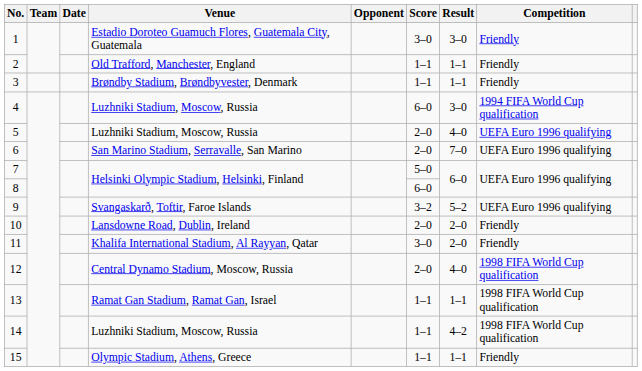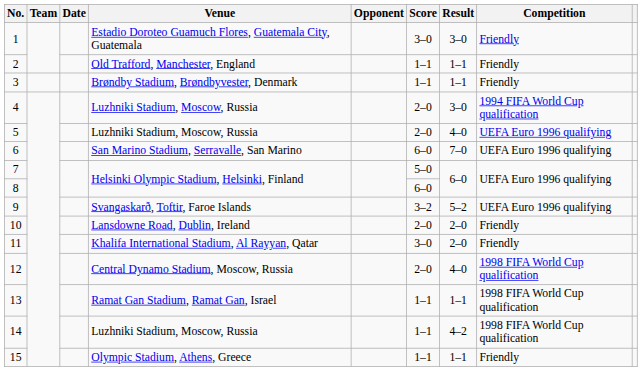 <table class="wikitable sortable">
 <tr>
 <th scope="col">No.</th>
 <th scope="col">Team</th>
 <th scope="col">Date</th>
 <th scope="col">Venue</th>
 <th scope="col">Opponent</th>
 <th scope="col">Score</th>
 <th scope="col">Result</th>
 <th scope="col">Competition</th>
 <th scope="col" class="unsortable"></th>
 </tr>
 <tr>
 <td style="text-align:center">1</td>
 <td rowspan="2"></td>
 <td></td>
 <td><a href='#'>Estadio Doroteo Guamuch Flores</a>, <a href='#'>Guatemala City</a>, Guatemala</td>
 <td></td>
 <td style="text-align:center">3–0</td>
 <td style="text-align:center">3–0</td>
 <td><a href='#'>Friendly</a></td>
 <td></td>
 </tr>
 <tr>
 <td style="text-align:center">2</td>
 <td></td>
 <td><a href='#'>Old Trafford</a>, <a href='#'>Manchester</a>, England</td>
 <td></td>
 <td style="text-align:center">1–1</td>
 <td style="text-align:center">1–1</td>
 <td>Friendly</td>
 <td></td>
 </tr>
 <tr>
 <td style="text-align:center">3</td>
 <td></td>
 <td></td>
 <td><a href='#'>Brøndby Stadium</a>, <a href='#'>Brøndbyvester</a>, Denmark</td>
 <td></td>
 <td style="text-align:center">1–1</td>
 <td style="text-align:center">1–1</td>
 <td>Friendly</td>
 <td></td>
 </tr>
 <tr>
 <td style="text-align:center">4</td>
 <td rowspan="12"></td>
 <td></td>
 <td><a href='#'>Luzhniki Stadium</a>, <a href='#'>Moscow</a>, Russia</td>
 <td></td>
-<td style="text-align:center">6–0</td>
+<td style="text-align:center">2–0</td>
 <td style="text-align:center">3–0</td>
 <td><a href='#'>1994 FIFA World Cup qualification</a></td>
 <td></td>
 </tr>
 <tr>
 <td style="text-align:center">5</td>
 <td></td>
 <td>Luzhniki Stadium, Moscow, Russia</td>
 <td></td>
 <td style="text-align:center">2–0</td>
 <td style="text-align:center">4–0</td>
 <td><a href='#'>UEFA Euro 1996 qualifying</a></td>
 <td></td>
 </tr>
 <tr>
 <td style="text-align:center">6</td>
 <td></td>
 <td><a href='#'>San Marino Stadium</a>, <a href='#'>Serravalle</a>, San Marino</td>
 <td></td>
-<td style="text-align:center">2–0</td>
+<td style="text-align:center">6–0</td>
 <td style="text-align:center">7–0</td>
 <td>UEFA Euro 1996 qualifying</td>
 <td></td>
 </tr>
 <tr>
 <td style="text-align:center">7</td>
 <td rowspan="2"></td>
 <td rowspan="2"><a href='#'>Helsinki Olympic Stadium</a>, <a href='#'>Helsinki</a>, Finland</td>
 <td rowspan="2"></td>
 <td style="text-align:center">5–0</td>
 <td rowspan="2" style="text-align:center">6–0</td>
 <td rowspan="2">UEFA Euro 1996 qualifying</td>
 <td rowspan="2"></td>
 </tr>
 <tr>
 <td style="text-align:center">8</td>
 <td style="text-align:center">6–0</td>
 </tr>
 <tr>
 <td style="text-align:center">9</td>
 <td></td>
 <td><a href='#'>Svangaskarð</a>, <a href='#'>Toftir</a>, Faroe Islands</td>
 <td></td>
 <td style="text-align:center">3–2</td>
 <td style="text-align:center">5–2</td>
 <td>UEFA Euro 1996 qualifying</td>
 <td></td>
 </tr>
 <tr>
 <td style="text-align:center">10</td>
 <td></td>
 <td><a href='#'>Lansdowne Road</a>, <a href='#'>Dublin</a>, Ireland</td>
 <td></td>
 <td style="text-align:center">2–0</td>
 <td style="text-align:center">2–0</td>
 <td>Friendly</td>
 <td></td>
 </tr>
 <tr>
 <td style="text-align:center">11</td>
 <td></td>
 <td><a href='#'>Khalifa International Stadium</a>, <a href='#'>Al Rayyan</a>, Qatar</td>
 <td></td>
 <td style="text-align:center">3–0</td>
 <td style="text-align:center">2–0</td>
 <td>Friendly</td>
 <td></td>
 </tr>
 <tr>
 <td style="text-align:center">12</td>
 <td></td>
 <td><a href='#'>Central Dynamo Stadium</a>, Moscow, Russia</td>
 <td></td>
 <td style="text-align:center">2–0</td>
 <td style="text-align:center">4–0</td>
 <td><a href='#'>1998 FIFA World Cup qualification</a></td>
 <td></td>
 </tr>
 <tr>
 <td style="text-align:center">13</td>
 <td></td>
 <td><a href='#'>Ramat Gan Stadium</a>, <a href='#'>Ramat Gan</a>, Israel</td>
 <td></td>
 <td style="text-align:center">1–1</td>
 <td style="text-align:center">1–1</td>
 <td>1998 FIFA World Cup qualification</td>
 <td></td>
 </tr>
 <tr>
 <td style="text-align:center">14</td>
 <td></td>
 <td>Luzhniki Stadium, Moscow, Russia</td>
 <td></td>
 <td style="text-align:center">1–1</td>
 <td style="text-align:center">4–2</td>
 <td>1998 FIFA World Cup qualification</td>
 <td></td>
 </tr>
 <tr>
 <td style="text-align:center">15</td>
 <td></td>
 <td><a href='#'>Olympic Stadium</a>, <a href='#'>Athens</a>, Greece</td>
 <td></td>
 <td style="text-align:center">1–1</td>
 <td style="text-align:center">1–1</td>
 <td>Friendly</td>
 <td></td>
 </tr>
 </table>
